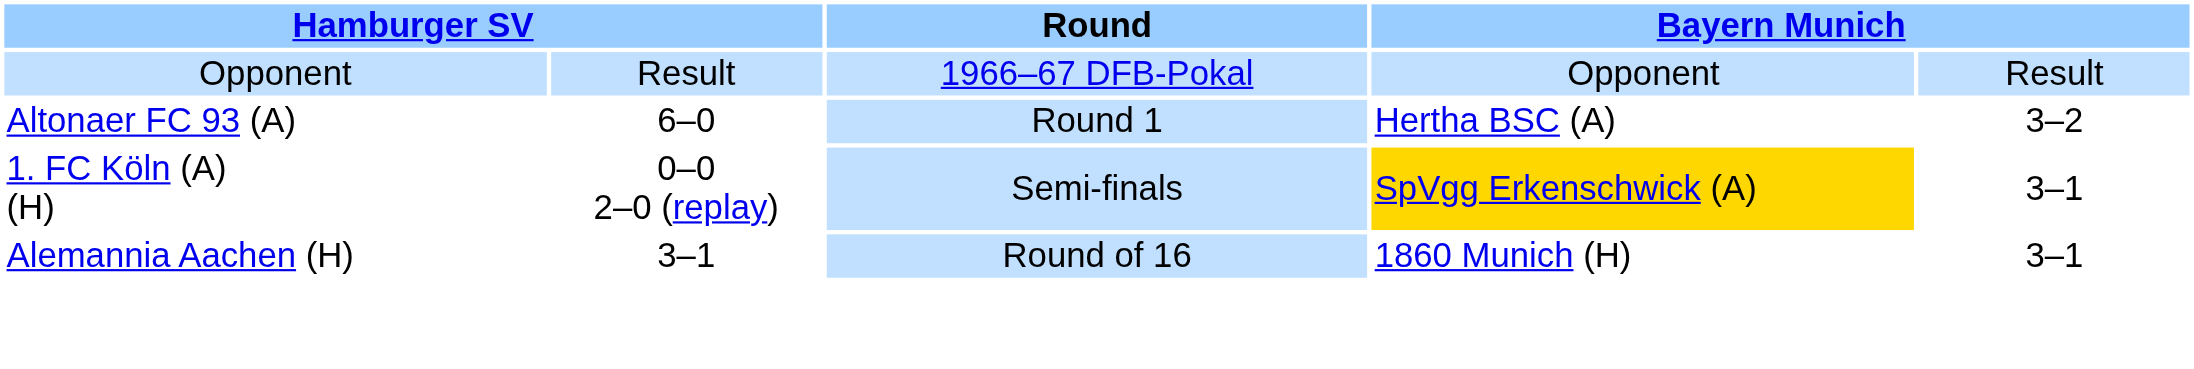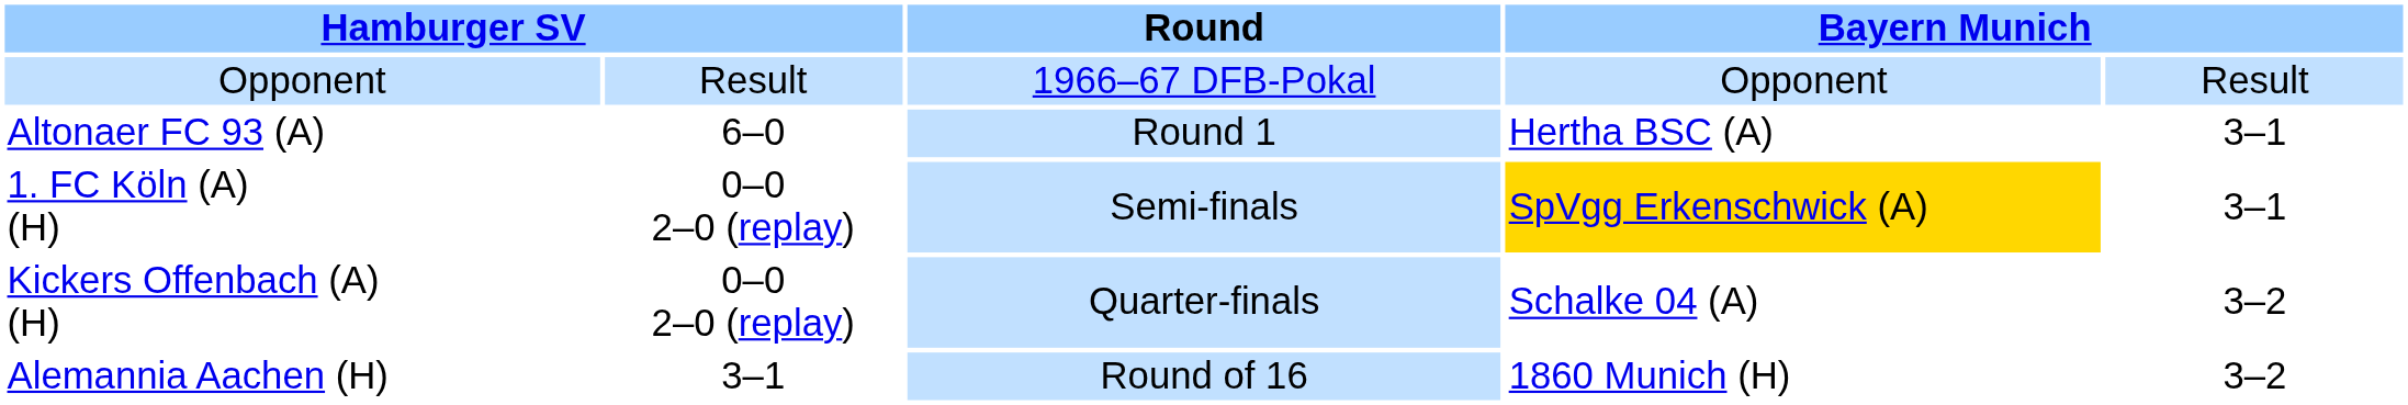 <table style="width:80%; text-align:center;">
 <tr style="vertical-align:top; background:#99CCFF;">
 <th colspan="2"><a href='#'>Hamburger SV</a></th>
 <th style="width:20%">Round</th>
 <th colspan="2"><a href='#'>Bayern Munich</a></th>
 </tr>
 <tr style="vertical-align:top; background:#C1E0FF;">
 <td style="width:20%">Opponent</td>
 <td style="width:10%">Result</td>
 <td><a href='#'>1966–67 DFB-Pokal</a></td>
 <td style="width:20%">Opponent</td>
 <td style="width:10%">Result</td>
 </tr>
 <tr>
 <td align="left"><a href='#'>Altonaer FC 93</a> (A)</td>
 <td>6–0</td>
 <td style="background:#C1E0FF;">Round 1</td>
 <td align="left"><a href='#'>Hertha BSC</a> (A)</td>
-<td>3–2 </td>
+<td>3–1</td>
 </tr>
 <tr>
 <td align="left"><a href='#'>1. FC Köln</a> (A)<br> (H)</td>
 <td>0–0 <br>2–0 (<a href='#'>replay</a>)</td>
 <td style="background:#C1E0FF;">Semi-finals</td>
 <td align="left" style="background: gold;"><a href='#'>SpVgg Erkenschwick</a> (A)</td>
 <td>3–1</td>
 </tr>
 <tr>
+<td align="left"><a href='#'>Kickers Offenbach</a> (A)<br> (H)</td>
+<td>0–0 <br>2–0 (<a href='#'>replay</a>)</td>
+<td style="background:#C1E0FF;">Quarter-finals</td>
+<td align="left"><a href='#'>Schalke 04</a> (A)</td>
+<td>3–2</td>
+</tr>
+<tr>
 <td align="left"><a href='#'>Alemannia Aachen</a> (H)</td>
 <td>3–1</td>
 <td style="background:#C1E0FF;">Round of 16</td>
 <td align="left"><a href='#'>1860 Munich</a> (H)</td>
-<td>3–1</td>
+<td>3–2 </td>
 </tr>
 </table>
